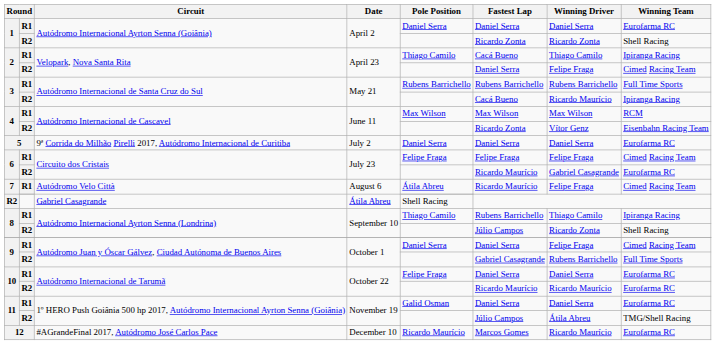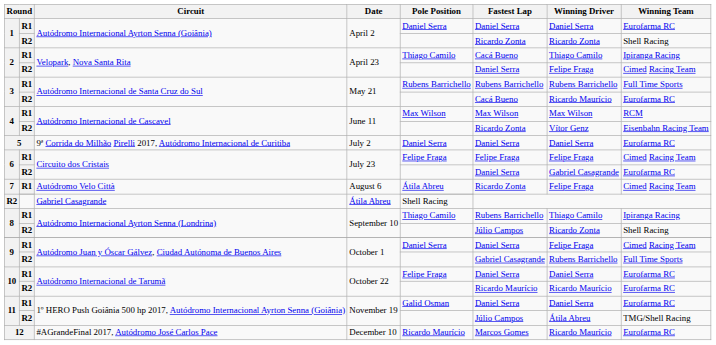 <table class="wikitable" style="font-size: 85%;">
 <tr>
 <th colspan=2>Round</th>
 <th>Circuit</th>
 <th>Date</th>
 <th>Pole Position</th>
 <th>Fastest Lap</th>
 <th>Winning Driver</th>
 <th>Winning Team</th>
 </tr>
 <tr>
 <th rowspan=2>1</th>
 <th>R1</th>
 <td rowspan=2><a href='#'>Autódromo Internacional Ayrton Senna (Goiânia)</a></td>
 <td rowspan=2>April 2</td>
 <td> <a href='#'>Daniel Serra</a></td>
 <td> <a href='#'>Daniel Serra</a></td>
 <td> <a href='#'>Daniel Serra</a></td>
 <td><a href='#'>Eurofarma RC</a></td>
 </tr>
 <tr>
 <th>R2</th>
 <td></td>
 <td> <a href='#'>Ricardo Zonta</a></td>
 <td> <a href='#'>Ricardo Zonta</a></td>
 <td>Shell Racing</td>
 </tr>
 <tr>
 <th rowspan=2>2</th>
 <th>R1</th>
 <td rowspan=2><a href='#'>Velopark</a>, <a href='#'>Nova Santa Rita</a></td>
 <td rowspan=2>April 23</td>
 <td> <a href='#'>Thiago Camilo</a></td>
 <td> <a href='#'>Cacá Bueno</a></td>
 <td> <a href='#'>Thiago Camilo</a></td>
 <td><a href='#'>Ipiranga Racing</a></td>
 </tr>
 <tr>
 <th>R2</th>
 <td></td>
 <td> <a href='#'>Daniel Serra</a></td>
 <td> <a href='#'>Felipe Fraga</a></td>
 <td><a href='#'>Cimed</a> <a href='#'>Racing Team</a></td>
 </tr>
 <tr>
 <th rowspan=2>3</th>
 <th>R1</th>
 <td rowspan=2><a href='#'>Autódromo Internacional de Santa Cruz do Sul</a></td>
 <td rowspan=2>May 21</td>
 <td> <a href='#'>Rubens Barrichello</a></td>
 <td> <a href='#'>Rubens Barrichello</a></td>
 <td> <a href='#'>Rubens Barrichello</a></td>
 <td><a href='#'>Full Time Sports</a></td>
 </tr>
 <tr>
 <th>R2</th>
 <td></td>
 <td> <a href='#'>Cacá Bueno</a></td>
 <td> <a href='#'>Ricardo Maurício</a></td>
-<td><a href='#'>Ipiranga Racing</a></td>
+<td><a href='#'>Eurofarma RC</a></td>
 </tr>
 <tr>
 <th rowspan=2>4</th>
 <th>R1</th>
 <td rowspan=2><a href='#'>Autódromo Internacional de Cascavel</a></td>
 <td rowspan=2>June 11</td>
 <td> <a href='#'>Max Wilson</a></td>
 <td> <a href='#'>Max Wilson</a></td>
 <td> <a href='#'>Max Wilson</a></td>
 <td><a href='#'>RCM</a></td>
 </tr>
 <tr>
 <th>R2</th>
 <td></td>
 <td> <a href='#'>Ricardo Zonta</a></td>
 <td> <a href='#'>Vítor Genz</a></td>
 <td><a href='#'>Eisenbahn Racing Team</a></td>
 </tr>
 <tr>
 <th colspan=2>5</th>
 <td>9ª <a href='#'>Corrida do Milhão</a> <a href='#'>Pirelli</a> 2017, <a href='#'>Autódromo Internacional de Curitiba</a></td>
 <td>July 2</td>
 <td> <a href='#'>Daniel Serra</a></td>
 <td> <a href='#'>Daniel Serra</a></td>
 <td> <a href='#'>Daniel Serra</a></td>
 <td><a href='#'>Eurofarma RC</a></td>
 </tr>
 <tr>
 <th rowspan=2>6</th>
 <th>R1</th>
 <td rowspan=2><a href='#'>Circuito dos Cristais</a></td>
 <td rowspan=2>July 23</td>
 <td> <a href='#'>Felipe Fraga</a></td>
 <td> <a href='#'>Felipe Fraga</a></td>
 <td> <a href='#'>Felipe Fraga</a></td>
 <td><a href='#'>Cimed</a> <a href='#'>Racing Team</a></td>
 </tr>
 <tr>
 <th>R2</th>
 <td></td>
-<td> <a href='#'>Ricardo Maurício</a></td>
+<td> <a href='#'>Daniel Serra</a></td>
 <td> <a href='#'>Gabriel Casagrande</a></td>
 <td><a href='#'>Eurofarma RC</a></td>
 </tr>
 <tr>
 <th rowspan=2>7</th>
 <th>R1</th>
 <td rowspan=2><a href='#'>Autódromo Velo Città</a></td>
 <td rowspan=2>August 6</td>
 <td> <a href='#'>Átila Abreu</a></td>
-<td> <a href='#'>Ricardo Maurício</a></td>
+<td> <a href='#'>Ricardo Zonta</a></td>
 <td> <a href='#'>Felipe Fraga</a></td>
 <td><a href='#'>Cimed</a> <a href='#'>Racing Team</a></td>
 </tr>
 <tr>
 </tr>
 <tr>
 <th>R2</th>
 <td></td>
 <td> <a href='#'>Gabriel Casagrande</a></td>
 <td> <a href='#'>Átila Abreu</a></td>
 <td>Shell Racing</td>
 </tr>
 <tr>
 <th rowspan=2>8</th>
 <th>R1</th>
 <td rowspan=2><a href='#'>Autódromo Internacional Ayrton Senna (Londrina)</a></td>
 <td rowspan=2>September 10</td>
 <td> <a href='#'>Thiago Camilo</a></td>
 <td> <a href='#'>Rubens Barrichello</a></td>
 <td> <a href='#'>Thiago Camilo</a></td>
 <td><a href='#'>Ipiranga Racing</a></td>
 </tr>
 <tr>
 <th>R2</th>
 <td></td>
 <td> <a href='#'>Júlio Campos</a></td>
 <td> <a href='#'>Ricardo Zonta</a></td>
 <td>Shell Racing</td>
 </tr>
 <tr>
 </tr>
 <tr>
 <th rowspan=2>9</th>
 <th>R1</th>
 <td rowspan=2><a href='#'>Autódromo Juan y Óscar Gálvez</a>, <a href='#'>Ciudad Autónoma de Buenos Aires</a></td>
 <td rowspan=2>October 1</td>
 <td> <a href='#'>Daniel Serra</a></td>
 <td> <a href='#'>Daniel Serra</a></td>
 <td> <a href='#'>Felipe Fraga</a></td>
 <td><a href='#'>Cimed</a> <a href='#'>Racing Team</a></td>
 </tr>
 <tr>
 <th>R2</th>
 <td></td>
 <td> <a href='#'>Gabriel Casagrande</a></td>
 <td> <a href='#'>Rubens Barrichello</a></td>
 <td><a href='#'>Full Time Sports</a></td>
 </tr>
 <tr>
 <th rowspan=2>10</th>
 <th>R1</th>
 <td rowspan=2><a href='#'>Autódromo Internacional de Tarumã</a></td>
 <td rowspan=2>October 22</td>
 <td> <a href='#'>Felipe Fraga</a></td>
 <td> <a href='#'>Daniel Serra</a></td>
 <td> <a href='#'>Daniel Serra</a></td>
 <td><a href='#'>Eurofarma RC</a></td>
 </tr>
 <tr>
 <th>R2</th>
 <td></td>
 <td> <a href='#'>Ricardo Maurício</a></td>
 <td> <a href='#'>Ricardo Maurício</a></td>
 <td><a href='#'>Eurofarma RC</a></td>
 </tr>
 <tr>
 <th rowspan=2>11</th>
 <th>R1</th>
 <td rowspan=2>1º HERO Push Goiânia 500 hp 2017, <a href='#'>Autódromo Internacional Ayrton Senna (Goiânia)</a></td>
 <td rowspan=2>November 19</td>
 <td> <a href='#'>Galid Osman</a></td>
 <td> <a href='#'>Daniel Serra</a></td>
 <td> <a href='#'>Daniel Serra</a></td>
 <td><a href='#'>Eurofarma RC</a></td>
 </tr>
 <tr>
 <th>R2</th>
 <td></td>
 <td> <a href='#'>Júlio Campos</a></td>
 <td> <a href='#'>Átila Abreu</a></td>
 <td>TMG/Shell Racing</td>
 </tr>
 <tr>
 <th colspan=2>12</th>
 <td>#AGrandeFinal 2017, <a href='#'>Autódromo José Carlos Pace</a></td>
 <td>December 10</td>
 <td> <a href='#'>Ricardo Maurício</a></td>
 <td> <a href='#'>Marcos Gomes</a></td>
 <td> <a href='#'>Ricardo Maurício</a></td>
 <td><a href='#'>Eurofarma RC</a></td>
 </tr>
 </table>
